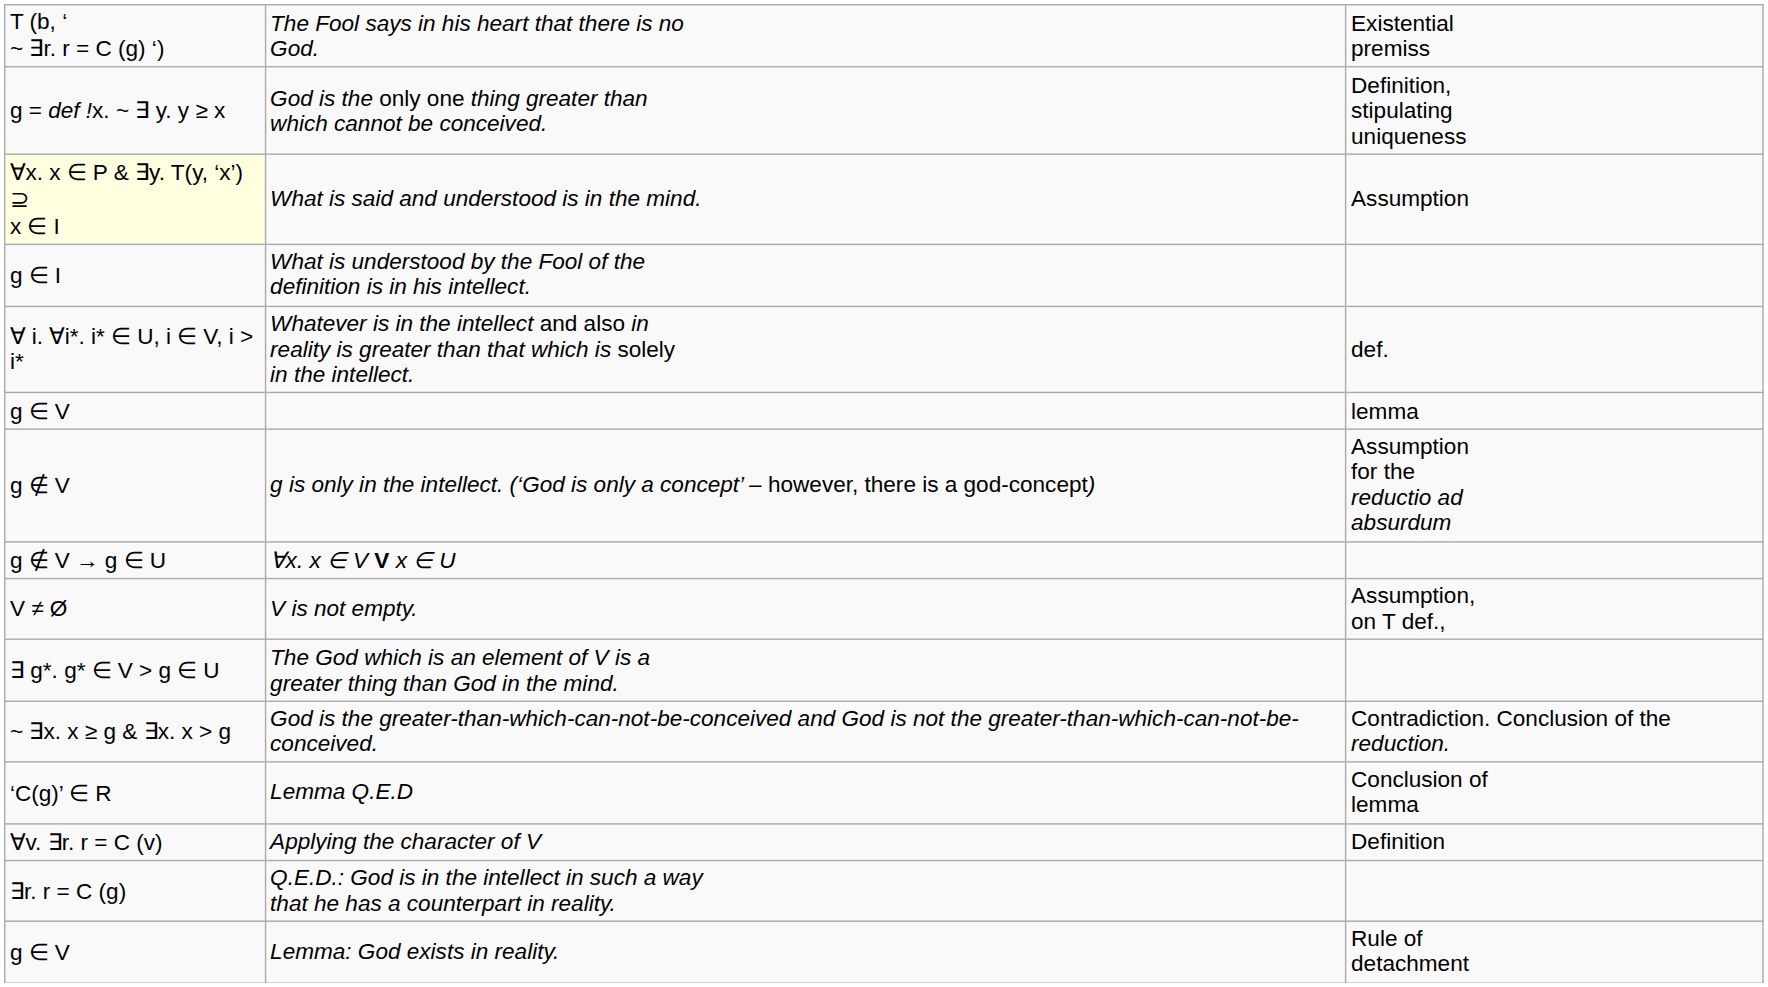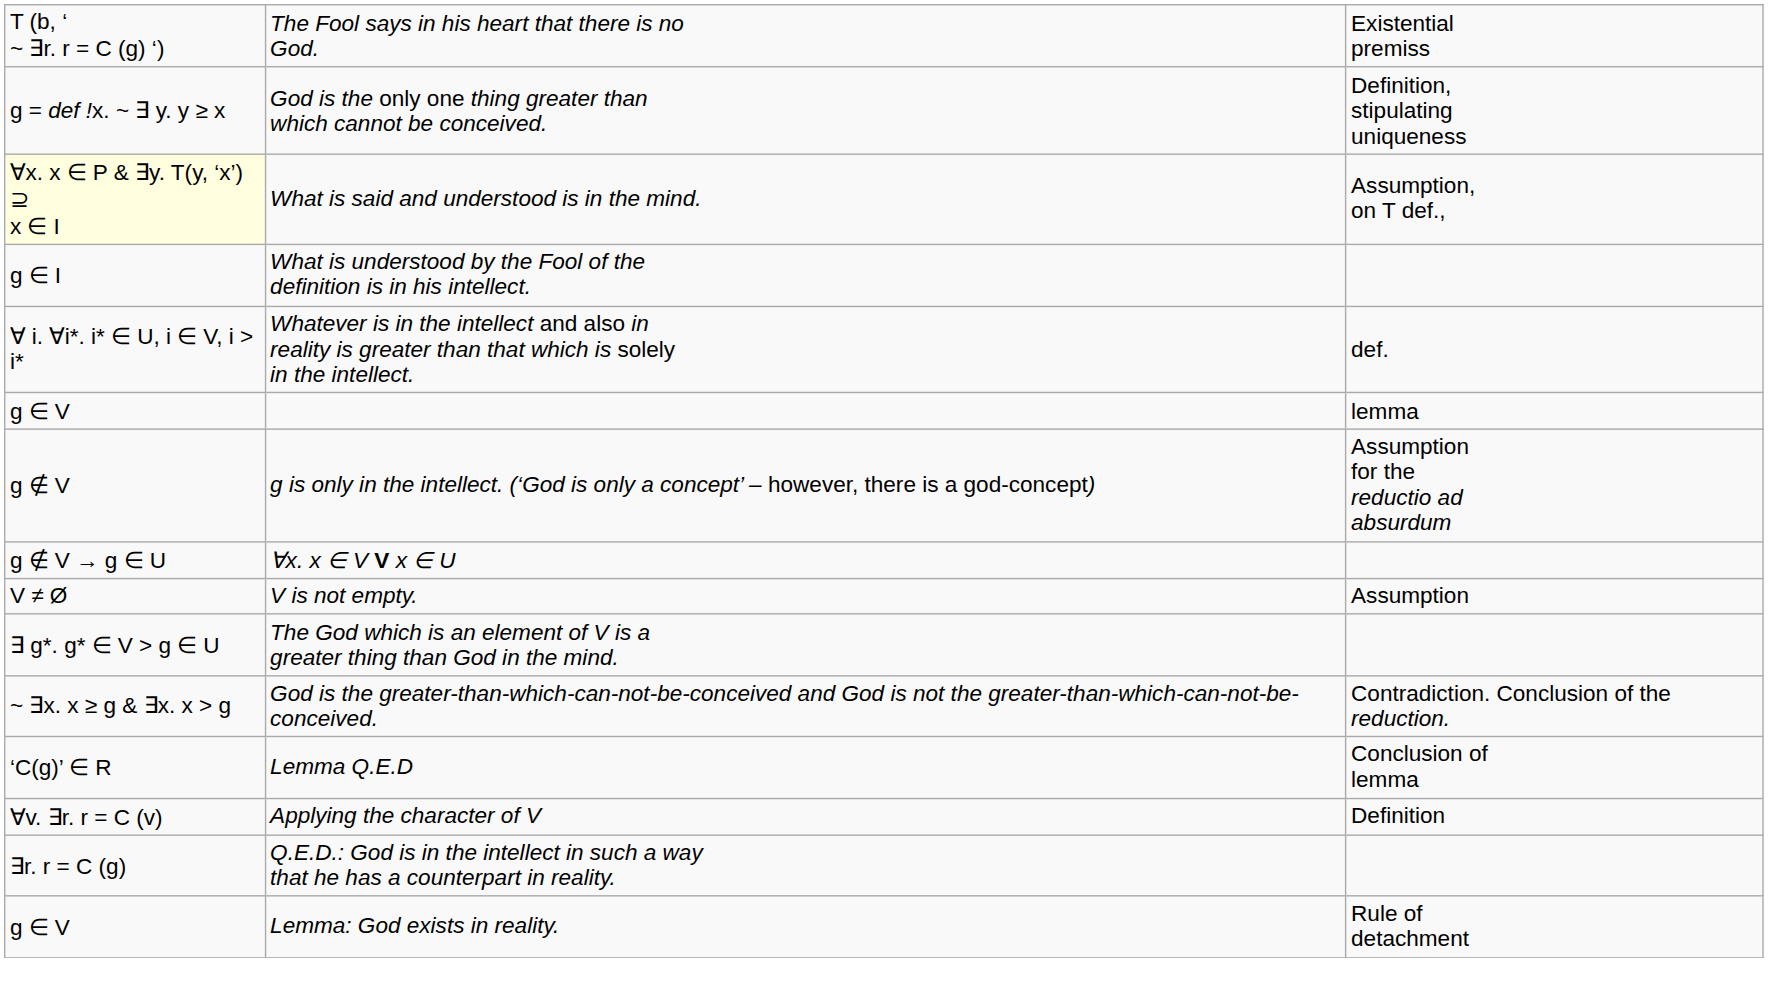 <table class="wikitable">
 <tr>
 <td>T (b, ‘<br>~ ∃r. r = C (g) ‘)</td>
 <td><em>The Fool says in his heart that there is no</em><br><em>God.</em></td>
 <td>Existential<br>premiss</td>
 </tr>
 <tr>
 <td>g = <em>def !</em>x. ~ ∃ y. y ≥ x</td>
 <td><em>God is the</em> only one <em>thing greater than</em><br><em>which cannot be conceived.</em></td>
 <td>Definition,<br>stipulating<br>uniqueness</td>
 </tr>
 <tr>
 <td style="background: lightyellow;">∀x. x ∈ P & ∃y. T(y, ‘x’) ⊇<br>x ∈ I</td>
 <td><em>What is said and understood is in the mind.</em></td>
-<td>Assumption</td>
+<td>Assumption,<br>on T def.,</td>
 </tr>
 <tr>
 <td>g ∈ I</td>
 <td><em>What is understood by the Fool of the</em><br><em>definition is in his intellect.</em></td>
 <td></td>
 </tr>
 <tr>
 <td>∀ i. ∀i*. i* ∈ U, i ∈ V, i > i*</td>
 <td><em>Whatever is in the intellect</em> and also <em>in</em><br><em>reality is greater than that which is</em> solely<br><em>in the intellect.</em></td>
 <td>def.</td>
 </tr>
 <tr>
 <td>g ∈ V</td>
 <td></td>
 <td>lemma</td>
 </tr>
 <tr>
 <td>g ∉ V</td>
 <td><em>g is only in the intellect. (‘God is only a concept’ –</em> however, there is a god-concept<em>)</em></td>
 <td>Assumption<br>for the<br><em>reductio ad</em><br><em>absurdum</em></td>
 </tr>
 <tr>
 <td>g ∉ V → g ∈ U</td>
 <td><em>∀x. x ∈ V</em> <strong>V</strong> <em>x ∈ U</em></td>
 <td></td>
 </tr>
 <tr>
 <td>V ≠ Ø</td>
 <td><em>V is not empty.</em></td>
-<td>Assumption,<br>on T def.,</td>
+<td>Assumption</td>
 </tr>
 <tr>
 <td>∃ g*. g* ∈ V > g ∈ U</td>
 <td><em>The God which is an element of V is a</em><br><em>greater thing than God in the mind.</em></td>
 <td></td>
 </tr>
 <tr>
 <td>~ ∃x. x ≥ g & ∃x. x > g</td>
 <td><em>God is the greater-than-which-can-not-be-conceived and God is not the greater-than-which-can-not-be-conceived.</em></td>
 <td>Contradiction. Conclusion of the <em>reduction.</em></td>
 </tr>
 <tr>
 <td>‘C(g)’ ∈ R</td>
 <td><em>Lemma Q.E.D</em></td>
 <td>Conclusion of<br>lemma</td>
 </tr>
 <tr>
 <td>∀v. ∃r. r = C (v)</td>
 <td><em>Applying the character of V</em></td>
 <td>Definition</td>
 </tr>
 <tr>
 <td>∃r. r = C (g)</td>
 <td><em>Q.E.D.: God is in the intellect in such a way</em><br><em>that he has a counterpart in reality.</em></td>
 <td></td>
 </tr>
 <tr>
 <td>g ∈ V</td>
 <td><em>Lemma: God exists in reality.</em></td>
 <td>Rule of<br>detachment</td>
 </tr>
 </table>
